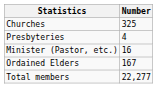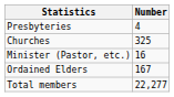 <table class="wikitable">
 <tr>
 <th>Statistics</th>
 <th>Number</th>
 </tr>
 <tr>
+<td>Presbyteries</td>
+<td>4</td>
+</tr>
+<tr>
 <td>Churches</td>
 <td>325</td>
-</tr>
-<tr>
-<td>Presbyteries</td>
-<td>4</td>
 </tr>
 <tr>
 <td>Minister (Pastor, etc.)</td>
 <td>16</td>
 </tr>
 <tr>
 <td>Ordained Elders</td>
 <td>167</td>
 </tr>
 <tr>
 <td>Total members</td>
 <td>22,277</td>
 </tr>
 </table>
